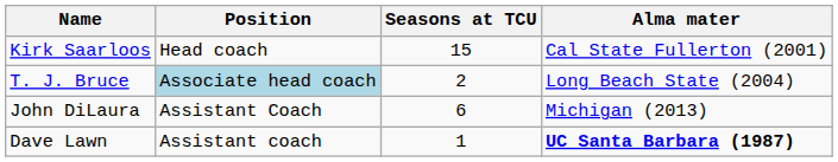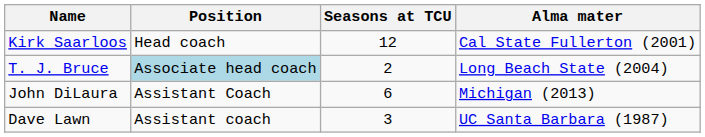 <table class="wikitable" border="1" style="font-size:90%;">
 <tr>
 <th>Name</th>
 <th>Position</th>
 <th>Seasons at TCU</th>
 <th>Alma mater</th>
 </tr>
 <tr>
 <td><a href='#'>Kirk Saarloos</a></td>
 <td>Head coach</td>
-<td align=center>15</td>
+<td align=center>12</td>
 <td><a href='#'>Cal State Fullerton</a> (2001)</td>
 </tr>
 <tr>
 <td><a href='#'>T. J. Bruce</a></td>
 <td style="background: lightblue;">Associate head coach</td>
 <td align=center>2</td>
 <td><a href='#'>Long Beach State</a> (2004)</td>
 </tr>
 <tr>
 <td>John DiLaura</td>
 <td>Assistant Coach</td>
 <td align=center>6</td>
 <td><a href='#'>Michigan</a> (2013)</td>
 </tr>
 <tr>
 <td>Dave Lawn</td>
 <td>Assistant coach</td>
-<td align=center>1</td>
-<td><strong><a href='#'>UC Santa Barbara</a> (1987)</strong></td>
+<td align=center>3</td>
+<td><a href='#'>UC Santa Barbara</a> (1987)</td>
 </tr>
 </table>
